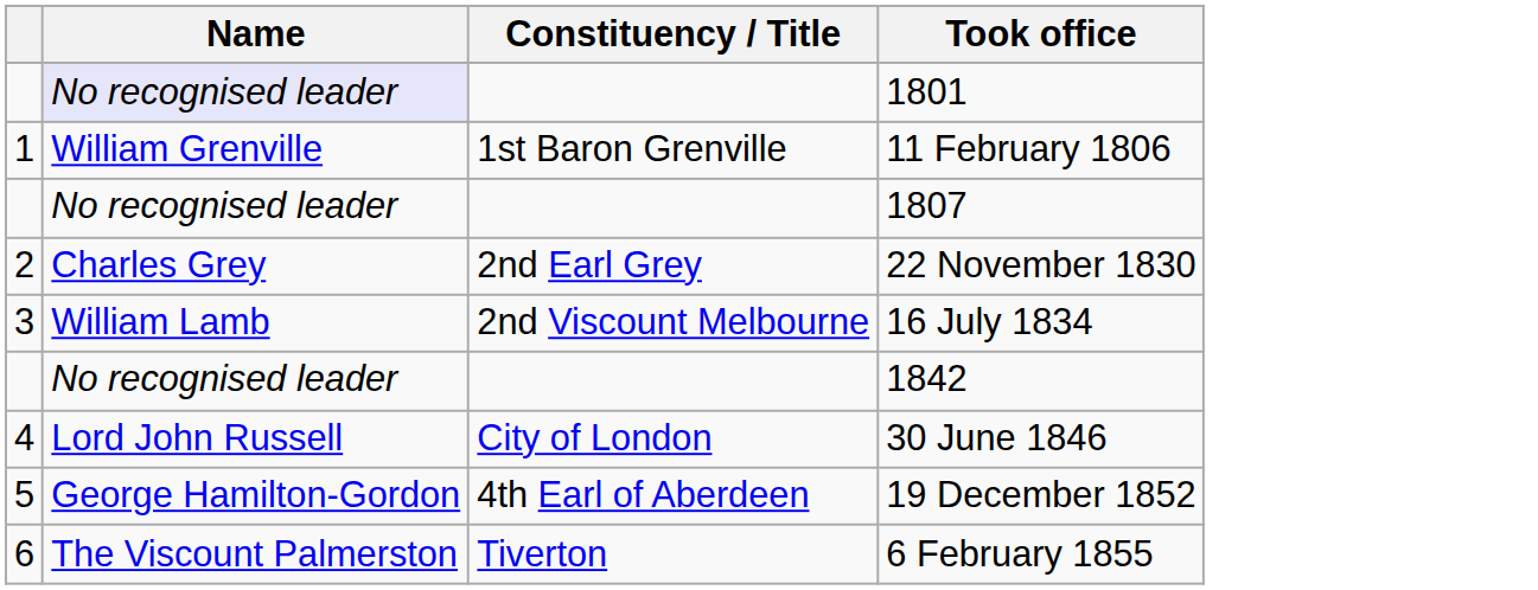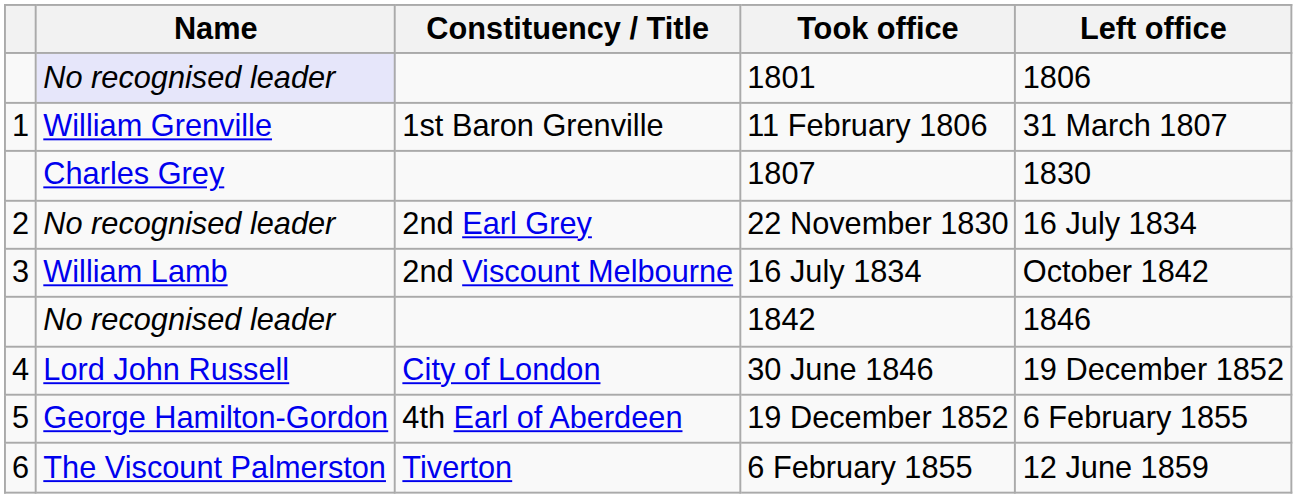 <table class=wikitable>
 <tr>
 <th></th>
 <th>Name</th>
 <th>Constituency / Title</th>
 <th>Took office</th>
+<th>Left office</th>
 </tr>
 <tr>
 <td></td>
 <td style="background: lavender;"><em>No recognised leader</em></td>
 <td></td>
 <td>1801</td>
+<td>1806</td>
 </tr>
 <tr>
 <td>1</td>
 <td><a href='#'>William Grenville</a></td>
 <td>1st Baron Grenville</td>
 <td>11 February 1806</td>
+<td>31 March 1807</td>
 </tr>
 <tr>
 <td></td>
-<td><em>No recognised leader</em></td>
+<td><a href='#'>Charles Grey</a></td>
 <td></td>
 <td>1807</td>
+<td>1830</td>
 </tr>
 <tr>
 <td>2</td>
-<td><a href='#'>Charles Grey</a></td>
+<td><em>No recognised leader</em></td>
 <td>2nd <a href='#'>Earl Grey</a></td>
 <td>22 November 1830</td>
+<td>16 July 1834</td>
 </tr>
 <tr>
 <td>3</td>
 <td><a href='#'>William Lamb</a></td>
 <td>2nd <a href='#'>Viscount Melbourne</a></td>
 <td>16 July 1834</td>
+<td>October 1842</td>
 </tr>
 <tr>
 <td></td>
 <td><em>No recognised leader</em></td>
 <td></td>
 <td>1842</td>
+<td>1846</td>
 </tr>
 <tr>
 <td>4</td>
 <td><a href='#'>Lord John Russell</a></td>
 <td><a href='#'>City of London</a></td>
 <td>30 June 1846</td>
+<td>19 December 1852</td>
 </tr>
 <tr>
 <td>5</td>
 <td><a href='#'>George Hamilton-Gordon</a></td>
 <td>4th <a href='#'>Earl of Aberdeen</a></td>
 <td>19 December 1852</td>
+<td>6 February 1855</td>
 </tr>
 <tr>
 <td>6</td>
 <td><a href='#'>The Viscount Palmerston</a></td>
 <td><a href='#'>Tiverton</a></td>
 <td>6 February 1855</td>
+<td>12 June 1859</td>
 </tr>
 </table>
